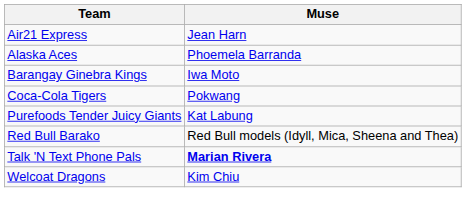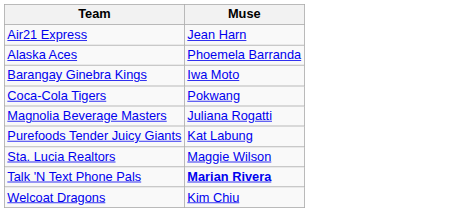 <table class="wikitable sortable sortable">
 <tr>
 <th style= width="45%">Team</th>
 <th style= width="55%">Muse</th>
 </tr>
 <tr>
 <td><a href='#'>Air21 Express</a></td>
 <td><a href='#'>Jean Harn</a></td>
 </tr>
 <tr>
 <td><a href='#'>Alaska Aces</a></td>
 <td><a href='#'>Phoemela Barranda</a></td>
 </tr>
 <tr>
 <td><a href='#'>Barangay Ginebra Kings</a></td>
 <td><a href='#'>Iwa Moto</a></td>
 </tr>
 <tr>
 <td><a href='#'>Coca-Cola Tigers</a></td>
 <td><a href='#'>Pokwang</a></td>
 </tr>
 <tr>
+<td><a href='#'>Magnolia Beverage Masters</a></td>
+<td><a href='#'>Juliana Rogatti</a></td>
+</tr>
+<tr>
 <td><a href='#'>Purefoods Tender Juicy Giants</a></td>
 <td><a href='#'>Kat Labung</a></td>
 </tr>
 <tr>
-<td><a href='#'>Red Bull Barako</a></td>
-<td>Red Bull models (Idyll, Mica, Sheena and Thea)</td>
+<td><a href='#'>Sta. Lucia Realtors</a></td>
+<td><a href='#'>Maggie Wilson</a></td>
 </tr>
 <tr>
 <td><a href='#'>Talk 'N Text Phone Pals</a></td>
 <td><strong><a href='#'>Marian Rivera</a></strong></td>
 </tr>
 <tr>
 <td><a href='#'>Welcoat Dragons</a></td>
 <td><a href='#'>Kim Chiu</a></td>
 </tr>
 </table>
